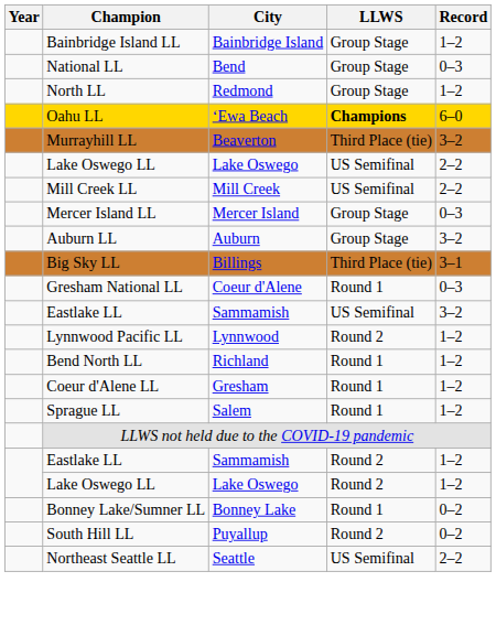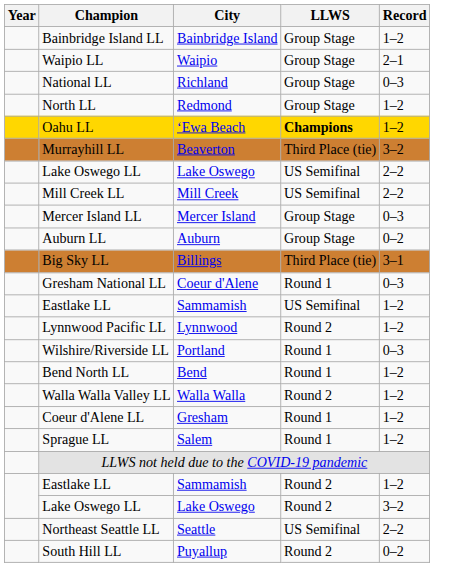 <table class="wikitable">
 <tr>
 <th>Year</th>
 <th>Champion</th>
 <th>City</th>
 <th>LLWS</th>
 <th>Record</th>
 </tr>
 <tr>
 <td></td>
 <td>Bainbridge Island LL</td>
 <td> <a href='#'>Bainbridge Island</a></td>
 <td>Group Stage</td>
 <td>1–2</td>
 </tr>
 <tr>
 <td></td>
+<td>Waipio LL</td>
+<td> <a href='#'>Waipio</a></td>
+<td>Group Stage</td>
+<td>2–1</td>
+</tr>
+<tr>
+<td></td>
 <td>National LL</td>
-<td> <a href='#'>Bend</a></td>
+<td> <a href='#'>Richland</a></td>
 <td>Group Stage</td>
 <td>0–3</td>
 </tr>
 <tr>
 <td></td>
 <td>North LL</td>
 <td> <a href='#'>Redmond</a></td>
 <td>Group Stage</td>
 <td>1–2</td>
 </tr>
 <tr style="background:gold">
 <td></td>
 <td>Oahu LL</td>
 <td> <a href='#'>ʻEwa Beach</a></td>
 <td><strong>Champions</strong></td>
-<td>6–0</td>
+<td>1–2</td>
 </tr>
 <tr style="background:#cd7f32;">
 <td></td>
 <td>Murrayhill LL</td>
 <td> <a href='#'>Beaverton</a></td>
 <td>Third Place (tie)</td>
 <td>3–2</td>
 </tr>
 <tr>
 <td></td>
 <td>Lake Oswego LL</td>
 <td> <a href='#'>Lake Oswego</a></td>
 <td>US Semifinal</td>
 <td>2–2</td>
 </tr>
 <tr>
 <td></td>
 <td>Mill Creek LL</td>
 <td> <a href='#'>Mill Creek</a></td>
 <td>US Semifinal</td>
 <td>2–2</td>
 </tr>
 <tr>
 <td></td>
 <td>Mercer Island LL</td>
 <td> <a href='#'>Mercer Island</a></td>
 <td>Group Stage</td>
 <td>0–3</td>
 </tr>
 <tr>
 <td></td>
 <td>Auburn LL</td>
 <td> <a href='#'>Auburn</a></td>
 <td>Group Stage</td>
-<td>3–2</td>
+<td>0–2</td>
 </tr>
 <tr style="background:#cd7f32;">
 <td></td>
 <td>Big Sky LL</td>
 <td> <a href='#'>Billings</a></td>
 <td>Third Place (tie)</td>
 <td>3–1</td>
 </tr>
 <tr>
 <td></td>
 <td>Gresham National LL</td>
 <td> <a href='#'>Coeur d'Alene</a></td>
 <td>Round 1</td>
 <td>0–3</td>
 </tr>
 <tr>
 <td></td>
 <td>Eastlake LL</td>
 <td> <a href='#'>Sammamish</a></td>
 <td>US Semifinal</td>
-<td>3–2</td>
+<td>1–2</td>
 </tr>
 <tr>
 <td></td>
 <td>Lynnwood Pacific LL</td>
 <td> <a href='#'>Lynnwood</a></td>
 <td>Round 2</td>
 <td>1–2</td>
 </tr>
 <tr>
 <td></td>
+<td>Wilshire/Riverside LL</td>
+<td> <a href='#'>Portland</a></td>
+<td>Round 1</td>
+<td>0–3</td>
+</tr>
+<tr>
+<td></td>
 <td>Bend North LL</td>
-<td> <a href='#'>Richland</a></td>
+<td> <a href='#'>Bend</a></td>
 <td>Round 1</td>
+<td>1–2</td>
+</tr>
+<tr>
+<td></td>
+<td>Walla Walla Valley LL</td>
+<td> <a href='#'>Walla Walla</a></td>
+<td>Round 2</td>
 <td>1–2</td>
 </tr>
 <tr>
 <td></td>
 <td>Coeur d'Alene LL</td>
 <td> <a href='#'>Gresham</a></td>
 <td>Round 1</td>
 <td>1–2</td>
 </tr>
 <tr>
 <td></td>
 <td>Sprague LL</td>
 <td> <a href='#'>Salem</a></td>
 <td>Round 1</td>
 <td>1–2</td>
 </tr>
 <tr>
 <td></td>
 <td colspan=4 style="background:#e3e3e3;" align=center><em>LLWS not held due to the <a href='#'>COVID-19 pandemic</a></em></td>
 </tr>
 <tr>
 <td rowspan="2"></td>
 <td>Eastlake LL</td>
 <td> <a href='#'>Sammamish</a></td>
 <td>Round 2</td>
 <td>1–2</td>
 </tr>
 <tr>
 <td>Lake Oswego LL</td>
 <td> <a href='#'>Lake Oswego</a></td>
 <td>Round 2</td>
-<td>1–2</td>
+<td>3–2</td>
 </tr>
 <tr>
 <td></td>
-<td>Bonney Lake/Sumner LL</td>
-<td> <a href='#'>Bonney Lake</a></td>
-<td>Round 1</td>
-<td>0–2</td>
+<td>Northeast Seattle LL</td>
+<td> <a href='#'>Seattle</a></td>
+<td>US Semifinal</td>
+<td>2–2</td>
 </tr>
 <tr>
 <td></td>
 <td>South Hill LL</td>
 <td> <a href='#'>Puyallup</a></td>
 <td>Round 2</td>
 <td>0–2</td>
 </tr>
-<tr>
-<td></td>
-<td>Northeast Seattle LL</td>
-<td> <a href='#'>Seattle</a></td>
-<td>US Semifinal</td>
-<td>2–2</td>
-</tr>
 </table>
